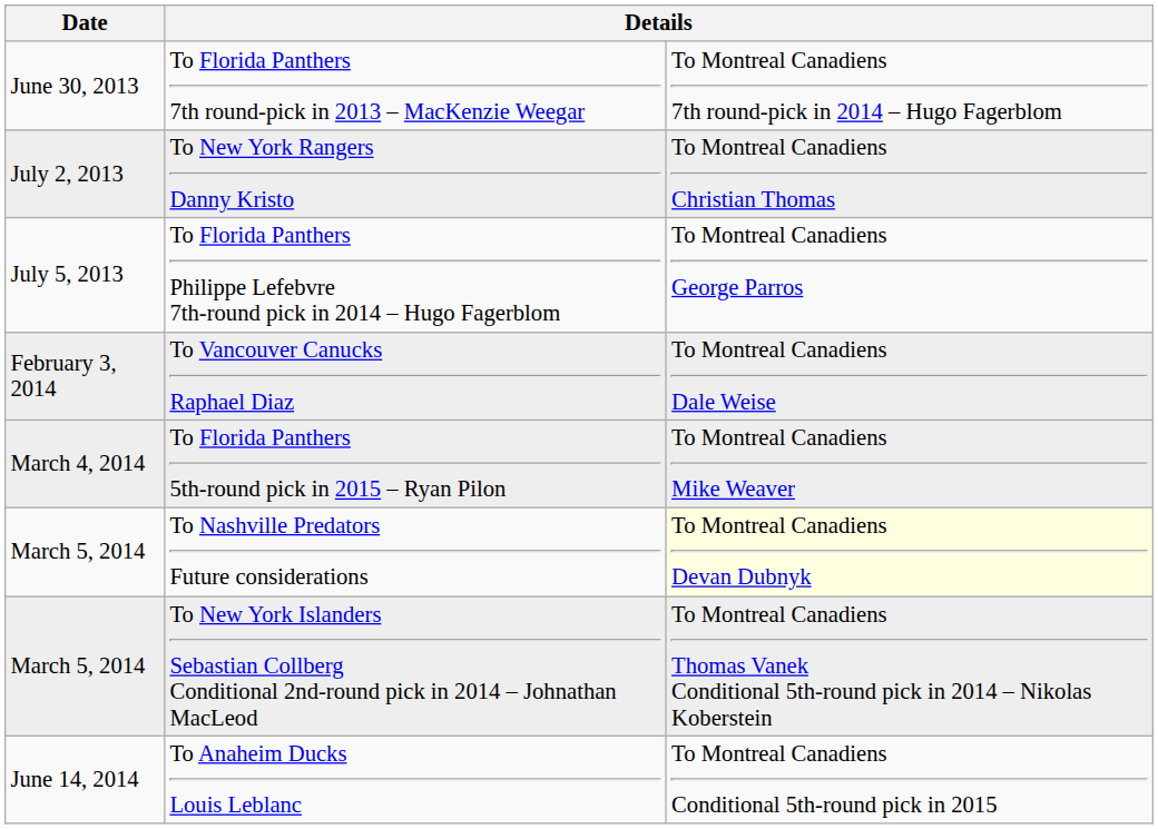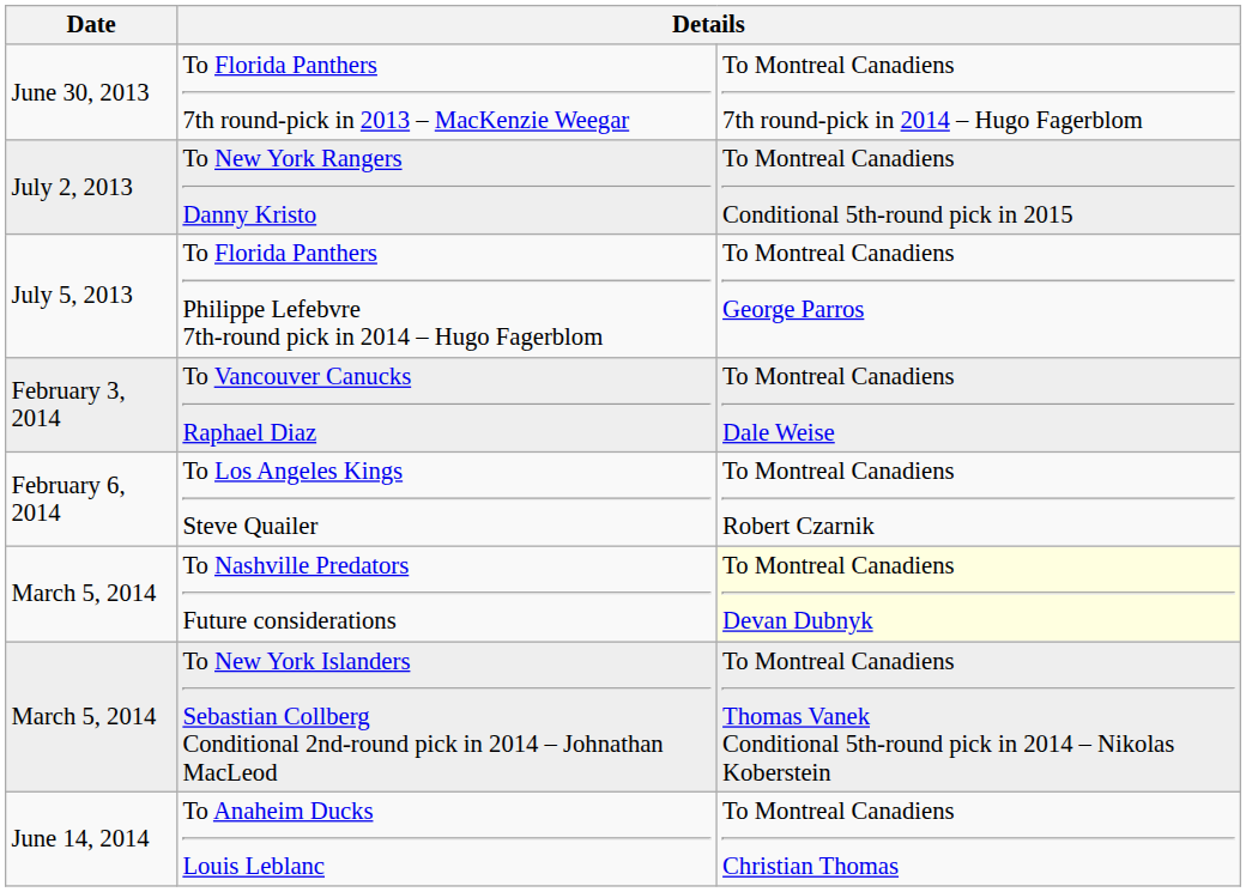 <table class="wikitable" style="width:50em; padding:3px;;">
 <tr>
 <th>Date</th>
 <th colspan="2">Details</th>
 </tr>
 <tr>
 <td>June 30, 2013</td>
 <td valign="top">To <a href='#'>Florida Panthers</a> <hr>7th round-pick in <a href='#'>2013</a> – <a href='#'>MacKenzie Weegar</a></td>
 <td valign="top">To Montreal Canadiens <hr>7th round-pick in <a href='#'>2014</a> – Hugo Fagerblom</td>
 </tr>
 <tr bgcolor="eeeeee">
 <td>July 2, 2013</td>
 <td valign="top">To <a href='#'>New York Rangers</a> <hr><a href='#'>Danny Kristo</a></td>
-<td valign="top">To Montreal Canadiens <hr><a href='#'>Christian Thomas</a></td>
+<td valign="top">To Montreal Canadiens<hr>Conditional 5th-round pick in 2015</td>
 </tr>
 <tr>
 <td>July 5, 2013</td>
 <td valign="top">To <a href='#'>Florida Panthers</a><hr>Philippe Lefebvre<br>7th-round pick in 2014 – Hugo Fagerblom</td>
 <td valign="top">To Montreal Canadiens<hr><a href='#'>George Parros</a></td>
 </tr>
 <tr bgcolor="eeeeee">
 <td>February 3, 2014</td>
 <td valign="top">To <a href='#'>Vancouver Canucks</a><hr><a href='#'>Raphael Diaz</a></td>
 <td valign="top">To Montreal Canadiens<hr><a href='#'>Dale Weise</a></td>
 </tr>
-<tr bgcolor="eeeeee">
-<td>March 4, 2014</td>
-<td valign="top">To <a href='#'>Florida Panthers</a><hr>5th-round pick in <a href='#'>2015</a> – Ryan Pilon</td>
-<td valign="top">To Montreal Canadiens<hr><a href='#'>Mike Weaver</a></td>
+<tr>
+<td>February 6, 2014</td>
+<td valign="top">To <a href='#'>Los Angeles Kings</a><hr>Steve Quailer</td>
+<td valign="top">To Montreal Canadiens<hr>Robert Czarnik</td>
 </tr>
 <tr>
 <td>March 5, 2014</td>
 <td valign="top">To <a href='#'>Nashville Predators</a><hr>Future considerations</td>
 <td valign="top" style="background: lightyellow;">To Montreal Canadiens<hr><a href='#'>Devan Dubnyk</a></td>
 </tr>
 <tr bgcolor="eeeeee">
 <td>March 5, 2014</td>
 <td valign="top">To <a href='#'>New York Islanders</a><hr><a href='#'>Sebastian Collberg</a><br>Conditional 2nd-round pick in 2014 – Johnathan MacLeod</td>
 <td valign="top">To Montreal Canadiens<hr><a href='#'>Thomas Vanek</a><br>Conditional 5th-round pick in 2014 – Nikolas Koberstein</td>
 </tr>
 <tr>
 <td>June 14, 2014</td>
 <td valign="top">To <a href='#'>Anaheim Ducks</a><hr><a href='#'>Louis Leblanc</a></td>
-<td valign="top">To Montreal Canadiens<hr>Conditional 5th-round pick in 2015</td>
+<td valign="top">To Montreal Canadiens <hr><a href='#'>Christian Thomas</a></td>
 </tr>
 </table>
